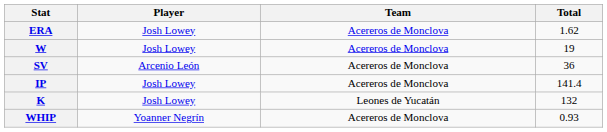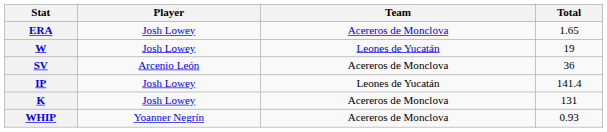 <table class="wikitable" style="text-align:center;">
 <tr>
 <th scope="col" width="3%">Stat</th>
 <th scope="col" width="10%">Player</th>
 <th scope="col" width="15%">Team</th>
 <th scope="col" width="3%">Total</th>
 </tr>
 <tr>
 <th scope="row" style="text-align:center;"><a href='#'>ERA</a></th>
 <td> <a href='#'>Josh Lowey</a></td>
 <td><a href='#'>Acereros de Monclova</a></td>
-<td>1.62</td>
+<td>1.65</td>
 </tr>
 <tr>
 <th scope="row" style="text-align:center;"><a href='#'>W</a></th>
 <td> <a href='#'>Josh Lowey</a></td>
-<td><a href='#'>Acereros de Monclova</a></td>
+<td><a href='#'>Leones de Yucatán</a></td>
 <td>19</td>
 </tr>
 <tr>
 <th scope="row" style="text-align:center;"><a href='#'>SV</a></th>
 <td> <a href='#'>Arcenio León</a></td>
 <td>Acereros de Monclova</td>
 <td>36</td>
 </tr>
 <tr>
 <th scope="row" style="text-align:center;"><a href='#'>IP</a></th>
 <td> <a href='#'>Josh Lowey</a></td>
-<td>Acereros de Monclova</td>
+<td>Leones de Yucatán</td>
 <td>141.4</td>
 </tr>
 <tr>
 <th scope="row" style="text-align:center;"><a href='#'>K</a></th>
 <td> <a href='#'>Josh Lowey</a></td>
-<td>Leones de Yucatán</td>
-<td>132</td>
+<td>Acereros de Monclova</td>
+<td>131</td>
 </tr>
 <tr>
 <th scope="row" style="text-align:center;"><a href='#'>WHIP</a></th>
 <td> <a href='#'>Yoanner Negrín</a></td>
 <td>Acereros de Monclova</td>
 <td>0.93</td>
 </tr>
 </table>
